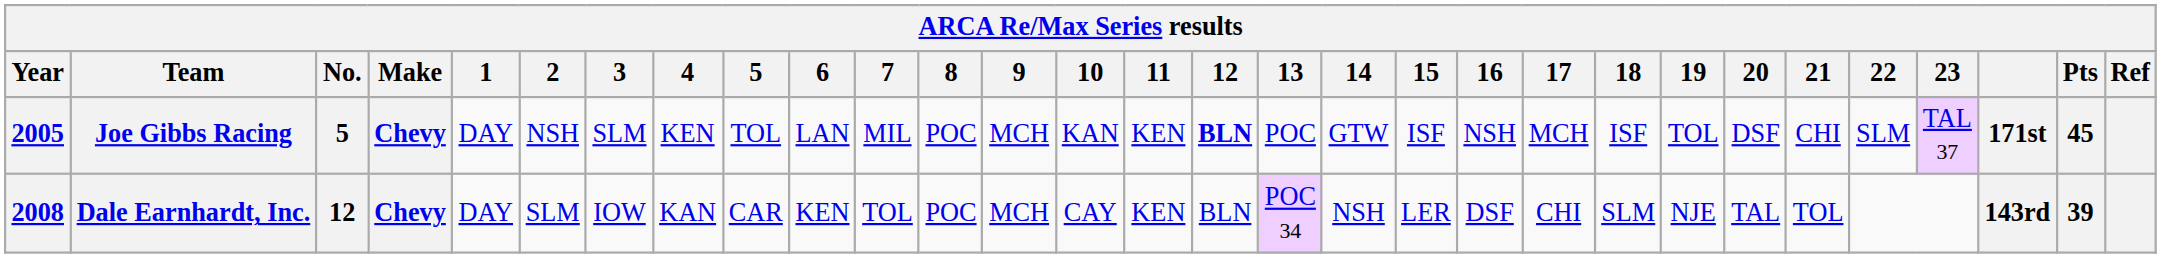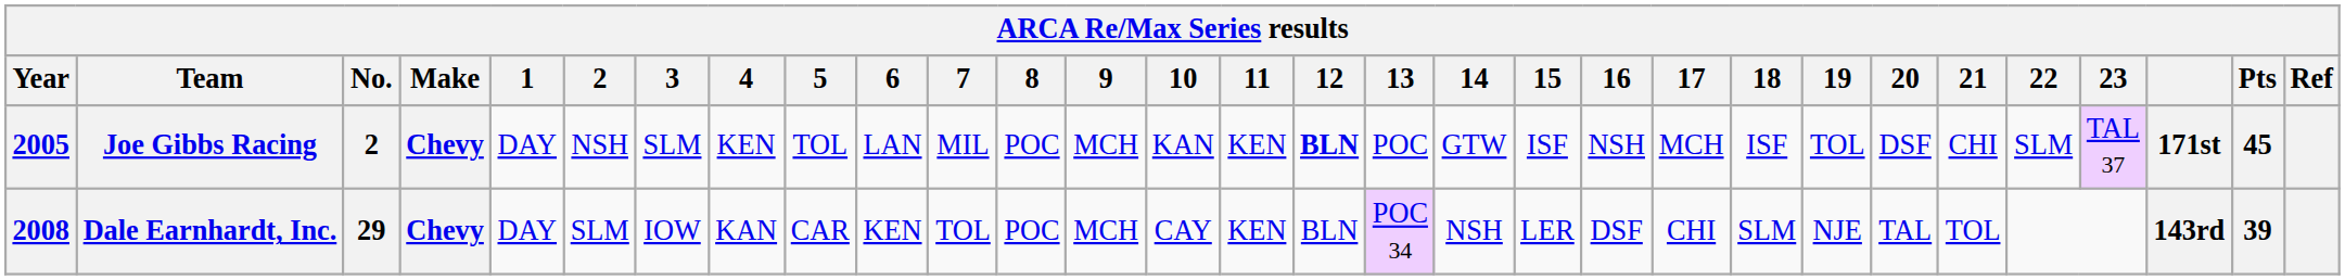 <table class="wikitable" style="text-align:center; font-size:75%">
 <tr>
 <th colspan=45><a href='#'>ARCA Re/Max Series</a> results</th>
 </tr>
 <tr>
 <th>Year</th>
 <th>Team</th>
 <th>No.</th>
 <th>Make</th>
 <th>1</th>
 <th>2</th>
 <th>3</th>
 <th>4</th>
 <th>5</th>
 <th>6</th>
 <th>7</th>
 <th>8</th>
 <th>9</th>
 <th>10</th>
 <th>11</th>
 <th>12</th>
 <th>13</th>
 <th>14</th>
 <th>15</th>
 <th>16</th>
 <th>17</th>
 <th>18</th>
 <th>19</th>
 <th>20</th>
 <th>21</th>
 <th>22</th>
 <th>23</th>
 <th></th>
 <th>Pts</th>
 <th>Ref</th>
 </tr>
 <tr>
 <th><a href='#'>2005</a></th>
 <th><a href='#'>Joe Gibbs Racing</a></th>
-<th>5</th>
+<th>2</th>
 <th><a href='#'>Chevy</a></th>
 <td><a href='#'>DAY</a></td>
 <td><a href='#'>NSH</a></td>
 <td><a href='#'>SLM</a></td>
 <td><a href='#'>KEN</a></td>
 <td><a href='#'>TOL</a></td>
 <td><a href='#'>LAN</a></td>
 <td><a href='#'>MIL</a></td>
 <td><a href='#'>POC</a></td>
 <td><a href='#'>MCH</a></td>
 <td><a href='#'>KAN</a></td>
 <td><a href='#'>KEN</a></td>
 <td><strong><a href='#'>BLN</a></strong></td>
 <td><a href='#'>POC</a></td>
 <td><a href='#'>GTW</a></td>
 <td><a href='#'>ISF</a></td>
 <td><a href='#'>NSH</a></td>
 <td><a href='#'>MCH</a></td>
 <td><a href='#'>ISF</a></td>
 <td><a href='#'>TOL</a></td>
 <td><a href='#'>DSF</a></td>
 <td><a href='#'>CHI</a></td>
 <td><a href='#'>SLM</a></td>
 <td style="background:#EFCFFF;"><a href='#'>TAL</a><br><small>37</small></td>
 <th>171st</th>
 <th>45</th>
 <th></th>
 </tr>
 <tr>
 <th><a href='#'>2008</a></th>
 <th><a href='#'>Dale Earnhardt, Inc.</a></th>
-<th>12</th>
+<th>29</th>
 <th><a href='#'>Chevy</a></th>
 <td><a href='#'>DAY</a></td>
 <td><a href='#'>SLM</a></td>
 <td><a href='#'>IOW</a></td>
 <td><a href='#'>KAN</a></td>
 <td><a href='#'>CAR</a></td>
 <td><a href='#'>KEN</a></td>
 <td><a href='#'>TOL</a></td>
 <td><a href='#'>POC</a></td>
 <td><a href='#'>MCH</a></td>
 <td><a href='#'>CAY</a></td>
 <td><a href='#'>KEN</a></td>
 <td><a href='#'>BLN</a></td>
 <td style="background:#EFCFFF;"><a href='#'>POC</a><br><small>34</small></td>
 <td><a href='#'>NSH</a></td>
 <td><a href='#'>LER</a></td>
 <td><a href='#'>DSF</a></td>
 <td><a href='#'>CHI</a></td>
 <td><a href='#'>SLM</a></td>
 <td><a href='#'>NJE</a></td>
 <td><a href='#'>TAL</a></td>
 <td><a href='#'>TOL</a></td>
 <td colspan=2></td>
 <th>143rd</th>
 <th>39</th>
 <th></th>
 </tr>
 </table>
